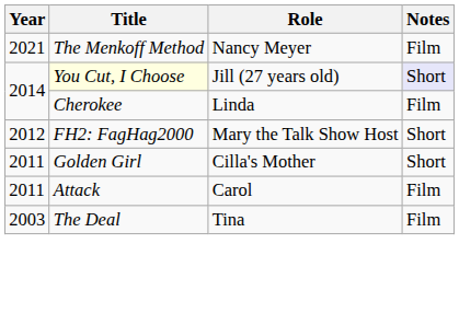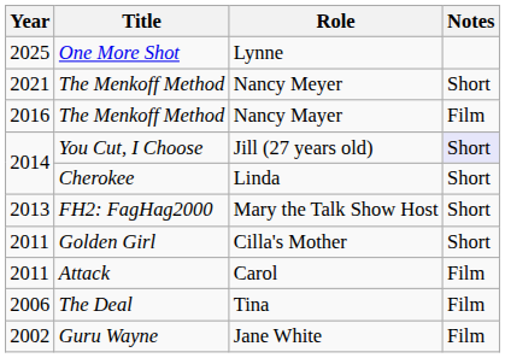 <table class="wikitable sortable">
 <tr>
 <th>Year</th>
 <th>Title</th>
 <th>Role</th>
 <th>Notes</th>
 </tr>
 <tr>
+<td>2025</td>
+<td><a href='#'><em>One More Shot</em></a></td>
+<td>Lynne</td>
+<td></td>
+</tr>
+<tr>
 <td>2021</td>
 <td><em>The Menkoff Method</em></td>
 <td>Nancy Meyer</td>
+<td>Short</td>
+</tr>
+<tr>
+<td>2016</td>
+<td><em>The Menkoff Method</em></td>
+<td>Nancy Mayer</td>
 <td>Film</td>
 </tr>
 <tr>
 <td rowspan="2">2014</td>
-<td style="background: lightyellow;"><em>You Cut, I Choose</em></td>
+<td><em>You Cut, I Choose</em></td>
 <td>Jill (27 years old)</td>
 <td style="background: lavender;">Short</td>
 </tr>
 <tr>
 <td><em>Cherokee</em></td>
 <td>Linda</td>
-<td>Film</td>
+<td>Short</td>
 </tr>
 <tr>
-<td>2012</td>
+<td>2013</td>
 <td><em>FH2: FagHag2000</em></td>
 <td>Mary the Talk Show Host</td>
 <td>Short</td>
 </tr>
 <tr>
 <td>2011</td>
 <td><em>Golden Girl</em></td>
 <td>Cilla's Mother</td>
 <td>Short</td>
 </tr>
 <tr>
 <td>2011</td>
 <td><em>Attack</em></td>
 <td>Carol</td>
 <td>Film</td>
 </tr>
 <tr>
-<td>2003</td>
+<td>2006</td>
 <td><em>The Deal</em></td>
 <td>Tina</td>
 <td>Film</td>
 </tr>
+<tr>
+<td>2002</td>
+<td><em>Guru Wayne</em></td>
+<td>Jane White</td>
+<td>Film</td>
+</tr>
 </table>
